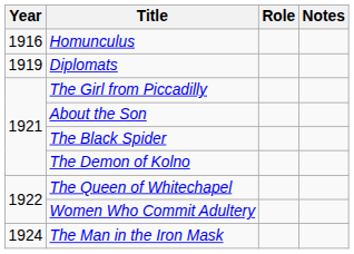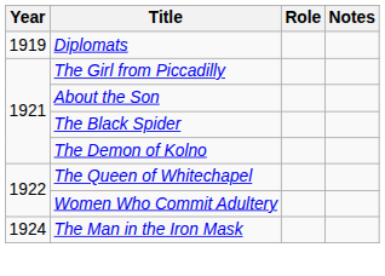 <table class="wikitable sortable">
 <tr>
 <th>Year</th>
 <th>Title</th>
 <th>Role</th>
 <th class="unsortable">Notes</th>
-</tr>
-<tr>
-<td>1916</td>
-<td><em><a href='#'>Homunculus</a></em></td>
-<td></td>
-<td></td>
 </tr>
 <tr>
 <td>1919</td>
 <td><em><a href='#'>Diplomats</a></em></td>
 <td></td>
 <td></td>
 </tr>
 <tr>
 <td rowspan=4>1921</td>
 <td><em><a href='#'>The Girl from Piccadilly</a></em></td>
 <td></td>
 <td></td>
 </tr>
 <tr>
 <td><em><a href='#'>About the Son</a></em></td>
 <td></td>
 <td></td>
 </tr>
 <tr>
 <td><em><a href='#'>The Black Spider</a></em></td>
 <td></td>
 <td></td>
 </tr>
 <tr>
 <td><em><a href='#'>The Demon of Kolno</a></em></td>
 <td></td>
 <td></td>
 </tr>
 <tr>
 <td rowspan=2>1922</td>
 <td><em><a href='#'>The Queen of Whitechapel</a></em></td>
 <td></td>
 <td></td>
 </tr>
 <tr>
 <td><em><a href='#'>Women Who Commit Adultery</a></em></td>
 <td></td>
 <td></td>
 </tr>
 <tr>
 <td>1924</td>
 <td><em><a href='#'>The Man in the Iron Mask</a></em></td>
 <td></td>
 <td></td>
 </tr>
 </table>
